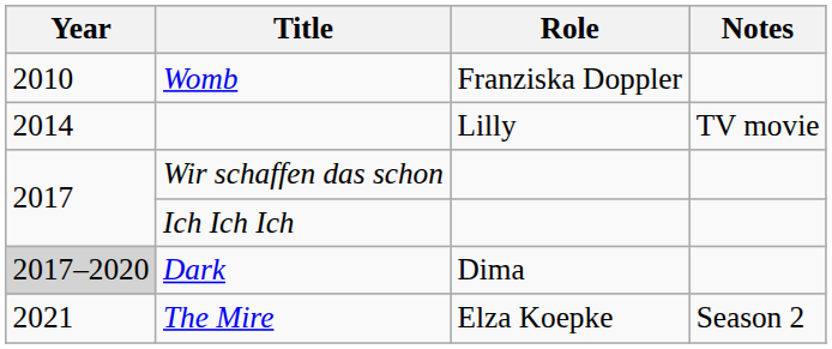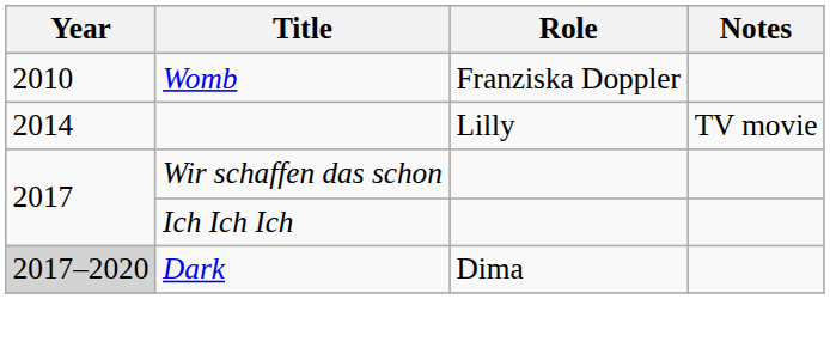 <table class="wikitable sortable">
 <tr>
 <th>Year</th>
 <th>Title</th>
 <th>Role</th>
 <th class="unsortable">Notes</th>
 </tr>
 <tr>
 <td>2010</td>
 <td><em><a href='#'>Womb</a></em></td>
 <td>Franziska Doppler</td>
 <td></td>
 </tr>
 <tr>
 <td>2014</td>
 <td><em></em></td>
 <td>Lilly</td>
 <td>TV movie</td>
 </tr>
 <tr>
 <td rowspan=2>2017</td>
 <td><em>Wir schaffen das schon</em></td>
 <td></td>
 <td></td>
 </tr>
 <tr>
 <td><em>Ich Ich Ich</em></td>
 <td></td>
 <td></td>
 </tr>
 <tr>
 <td style="background: lightgrey;">2017–2020</td>
 <td><em><a href='#'>Dark</a></em></td>
 <td>Dima</td>
 <td></td>
 </tr>
-<tr>
-<td>2021</td>
-<td><em><a href='#'>The Mire</a></em></td>
-<td>Elza Koepke</td>
-<td>Season 2</td>
-</tr>
 </table>
